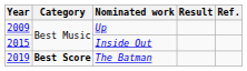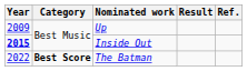 <table class="wikitable">
 <tr>
 <th>Year</th>
 <th>Category</th>
 <th>Nominated work</th>
 <th>Result</th>
 <th>Ref.</th>
 </tr>
 <tr>
 <td><a href='#'>2009</a></td>
 <td rowspan="2">Best Music</td>
 <td><em><a href='#'>Up</a></em></td>
 <td></td>
 <td align="center"></td>
 </tr>
 <tr>
-<td><a href='#'>2015</a></td>
+<td><strong><a href='#'>2015</a></strong></td>
 <td><em><a href='#'>Inside Out</a></em></td>
 <td></td>
 <td align="center"></td>
 </tr>
 <tr>
-<td><a href='#'>2019</a></td>
+<td><a href='#'>2022</a></td>
 <td><strong>Best Score</strong></td>
 <td><em><a href='#'>The Batman</a></em></td>
 <td></td>
 <td align="center"></td>
 </tr>
 </table>
